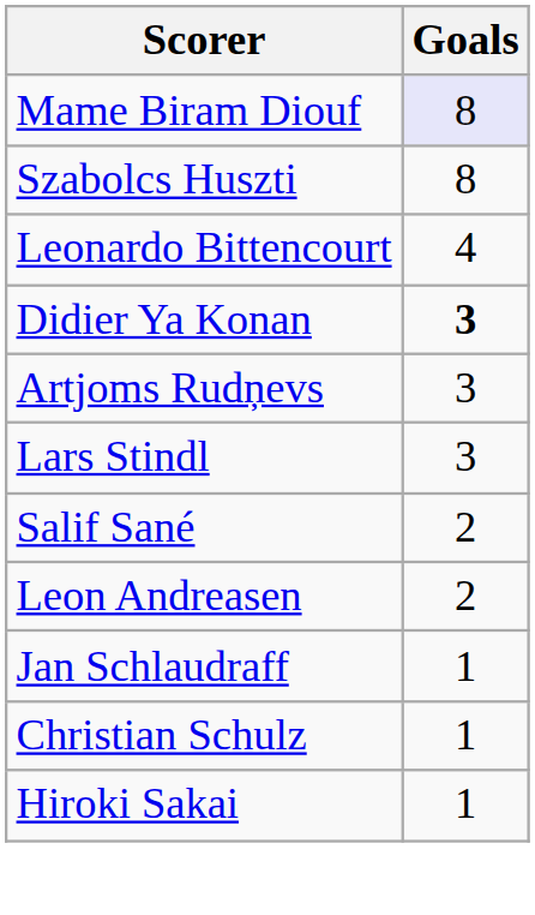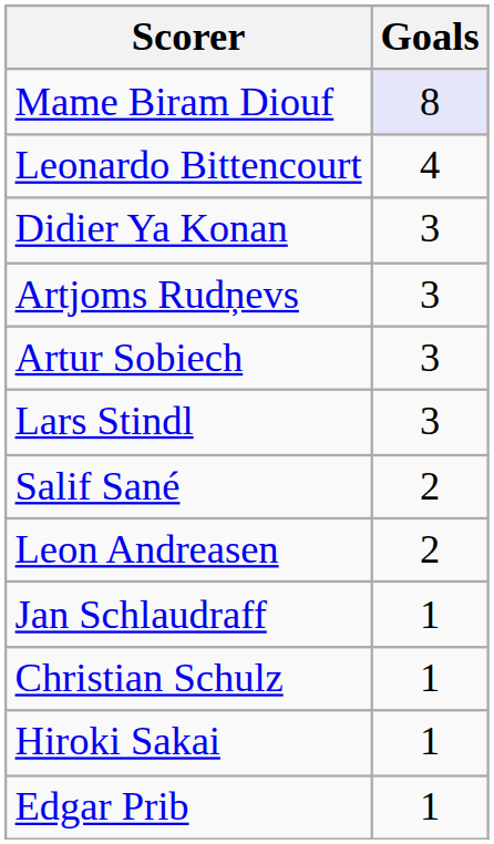 <table class="wikitable">
 <tr>
 <th>Scorer</th>
 <th>Goals</th>
 </tr>
 <tr>
 <td> <a href='#'>Mame Biram Diouf</a></td>
 <td align=center style="background: lavender;">8</td>
 </tr>
 <tr>
-<td> <a href='#'>Szabolcs Huszti</a></td>
-<td align=center>8</td>
-</tr>
-<tr>
 <td> <a href='#'>Leonardo Bittencourt</a></td>
 <td align=center>4</td>
 </tr>
 <tr>
 <td> <a href='#'>Didier Ya Konan</a></td>
-<td align=center><strong>3</strong></td>
+<td align=center>3</td>
 </tr>
 <tr>
 <td> <a href='#'>Artjoms Rudņevs</a></td>
+<td align=center>3</td>
+</tr>
+<tr>
+<td> <a href='#'>Artur Sobiech</a></td>
 <td align=center>3</td>
 </tr>
 <tr>
 <td> <a href='#'>Lars Stindl</a></td>
 <td align=center>3</td>
 </tr>
 <tr>
 <td> <a href='#'>Salif Sané</a></td>
 <td align=center>2</td>
 </tr>
 <tr>
 <td> <a href='#'>Leon Andreasen</a></td>
 <td align=center>2</td>
 </tr>
 <tr>
 <td> <a href='#'>Jan Schlaudraff</a></td>
 <td align=center>1</td>
 </tr>
 <tr>
 <td> <a href='#'>Christian Schulz</a></td>
 <td align=center>1</td>
 </tr>
 <tr>
 <td> <a href='#'>Hiroki Sakai</a></td>
 <td align=center>1</td>
 </tr>
+<tr>
+<td> <a href='#'>Edgar Prib</a></td>
+<td align=center>1</td>
+</tr>
 </table>
